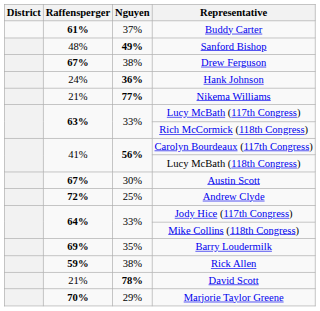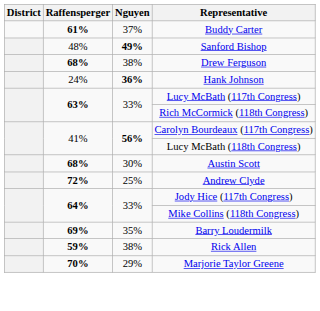 <table class="wikitable sortable">
 <tr>
 <th>District</th>
 <th>Raffensperger</th>
 <th>Nguyen</th>
 <th>Representative</th>
 </tr>
 <tr align=center>
 <td></td>
 <td><strong>61%</strong></td>
 <td>37%</td>
 <td><a href='#'>Buddy Carter</a></td>
 </tr>
 <tr align=center>
 <th></th>
 <td>48%</td>
 <td><strong>49%</strong></td>
 <td><a href='#'>Sanford Bishop</a></td>
 </tr>
 <tr align=center>
 <th></th>
-<td><strong>67%</strong></td>
+<td><strong>68%</strong></td>
 <td>38%</td>
 <td><a href='#'>Drew Ferguson</a></td>
 </tr>
 <tr align=center>
 <th></th>
 <td>24%</td>
 <td><strong>36%</strong></td>
 <td><a href='#'>Hank Johnson</a></td>
-</tr>
-<tr align=center>
-<th></th>
-<td>21%</td>
-<td><strong>77%</strong></td>
-<td><a href='#'>Nikema Williams</a></td>
 </tr>
 <tr align=center>
 <th rowspan=2 ></th>
 <td rowspan=2><strong>63%</strong></td>
 <td rowspan=2>33%</td>
 <td><a href='#'>Lucy McBath</a> (<a href='#'>117th Congress</a>)</td>
 </tr>
 <tr align=center>
 <td><a href='#'>Rich McCormick</a> (<a href='#'>118th Congress</a>)</td>
 </tr>
 <tr align=center>
 <th rowspan=2 ></th>
 <td rowspan=2>41%</td>
 <td rowspan=2><strong>56%</strong></td>
 <td><a href='#'>Carolyn Bourdeaux</a> (<a href='#'>117th Congress</a>)</td>
 </tr>
 <tr align=center>
 <td>Lucy McBath (<a href='#'>118th Congress</a>)</td>
 </tr>
 <tr align=center>
 <th></th>
-<td><strong>67%</strong></td>
+<td><strong>68%</strong></td>
 <td>30%</td>
 <td><a href='#'>Austin Scott</a></td>
 </tr>
 <tr align=center>
 <th></th>
 <td><strong>72%</strong></td>
 <td>25%</td>
 <td><a href='#'>Andrew Clyde</a></td>
 </tr>
 <tr align=center>
 <th rowspan=2 ></th>
 <td rowspan=2><strong>64%</strong></td>
 <td rowspan=2>33%</td>
 <td><a href='#'>Jody Hice</a> (<a href='#'>117th Congress</a>)</td>
 </tr>
 <tr align=center>
 <td><a href='#'>Mike Collins</a> (<a href='#'>118th Congress</a>)</td>
 </tr>
 <tr align=center>
 <th></th>
 <td><strong>69%</strong></td>
 <td>35%</td>
 <td><a href='#'>Barry Loudermilk</a></td>
 </tr>
 <tr align=center>
 <th></th>
 <td><strong>59%</strong></td>
 <td>38%</td>
 <td><a href='#'>Rick Allen</a></td>
 </tr>
 <tr align=center>
 <th></th>
-<td>21%</td>
-<td><strong>78%</strong></td>
-<td><a href='#'>David Scott</a></td>
-</tr>
-<tr align=center>
-<th></th>
 <td><strong>70%</strong></td>
 <td>29%</td>
 <td><a href='#'>Marjorie Taylor Greene</a></td>
 </tr>
 </table>
